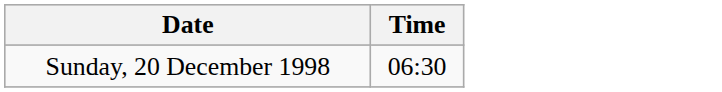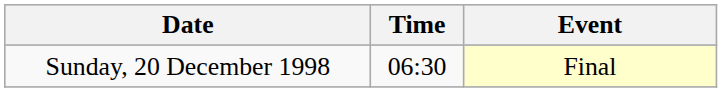 <table class = "wikitable" style="text-align:center;">
 <tr>
 <th width=220>Date</th>
 <th width=50>Time</th>
+<th width=150>Event</th>
 </tr>
 <tr>
 <td>Sunday, 20 December 1998</td>
 <td>06:30</td>
+<td bgcolor=ffffcc>Final</td>
 </tr>
 </table>
